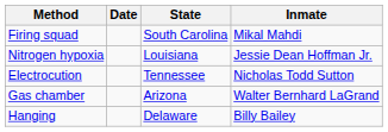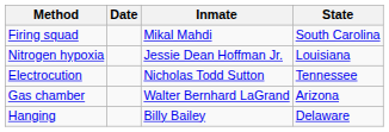 <table class="wikitable sortable">
 <tr>
 <th>Method</th>
 <th>Date</th>
+<th>Inmate</th>
 <th>State</th>
-<th>Inmate</th>
 </tr>
 <tr>
 <td><a href='#'>Firing squad</a></td>
 <td></td>
+<td><a href='#'>Mikal Mahdi</a></td>
 <td><a href='#'>South Carolina</a></td>
-<td><a href='#'>Mikal Mahdi</a></td>
 </tr>
 <tr>
 <td><a href='#'>Nitrogen hypoxia</a></td>
 <td></td>
+<td><a href='#'>Jessie Dean Hoffman Jr.</a></td>
 <td><a href='#'>Louisiana</a></td>
-<td><a href='#'>Jessie Dean Hoffman Jr.</a></td>
 </tr>
 <tr>
 <td><a href='#'>Electrocution</a></td>
 <td></td>
+<td><a href='#'>Nicholas Todd Sutton</a></td>
 <td><a href='#'>Tennessee</a></td>
-<td><a href='#'>Nicholas Todd Sutton</a></td>
 </tr>
 <tr>
 <td><a href='#'>Gas chamber</a></td>
 <td></td>
+<td><a href='#'>Walter Bernhard LaGrand</a></td>
 <td><a href='#'>Arizona</a></td>
-<td><a href='#'>Walter Bernhard LaGrand</a></td>
 </tr>
 <tr>
 <td><a href='#'>Hanging</a></td>
 <td></td>
+<td><a href='#'>Billy Bailey</a></td>
 <td><a href='#'>Delaware</a></td>
-<td><a href='#'>Billy Bailey</a></td>
 </tr>
 </table>
